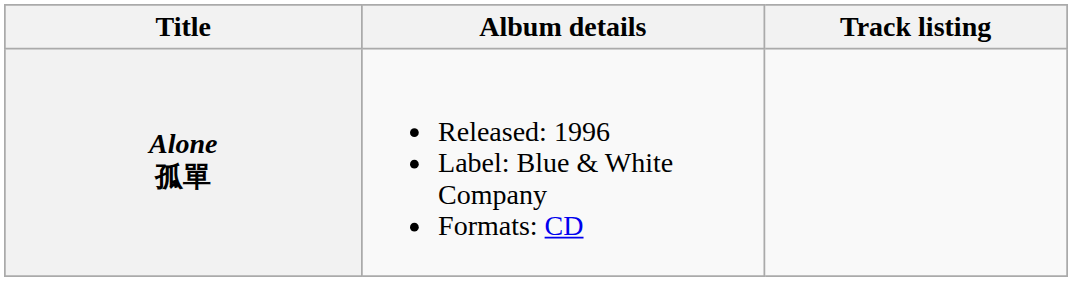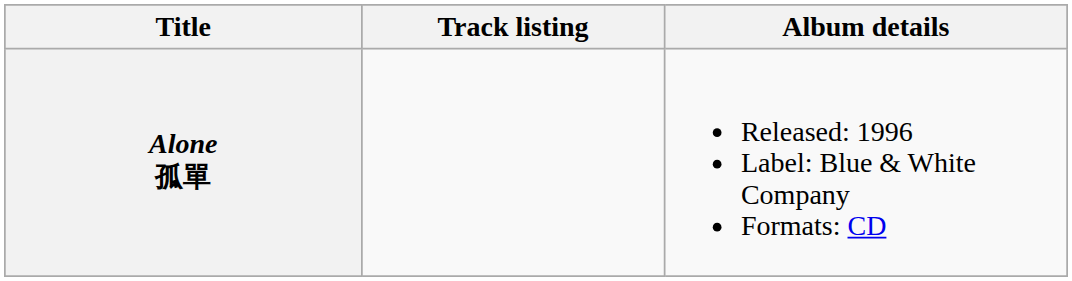 <table class="wikitable plainrowheaders" style="text-align:center;">
 <tr>
 <th style="width:15em;">Title</th>
+<th style="width:200px;">Track listing</th>
 <th style="width:16em;">Album details</th>
-<th style="width:200px;">Track listing</th>
 </tr>
 <tr>
 <th scope="row"><em>Alone</em><br>孤單</th>
+<td align="center"></td>
 <td align="left"><br><ul><li>Released: 1996</li><li>Label: Blue & White Company</li><li>Formats: <a href='#'>CD</a></li></ul></td>
-<td align="center"></td>
 </tr>
 </table>
